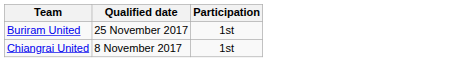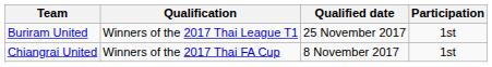 <table class="wikitable">
 <tr>
 <th>Team</th>
+<th>Qualification</th>
 <th>Qualified date</th>
 <th>Participation</th>
 </tr>
 <tr>
 <td><a href='#'>Buriram United</a></td>
+<td>Winners of the <a href='#'>2017 Thai League T1</a></td>
 <td>25 November 2017</td>
 <td align="center">1st</td>
 </tr>
 <tr>
 <td><a href='#'>Chiangrai United</a></td>
+<td>Winners of the <a href='#'>2017 Thai FA Cup</a></td>
 <td>8 November 2017</td>
 <td align="center">1st</td>
 </tr>
 </table>
